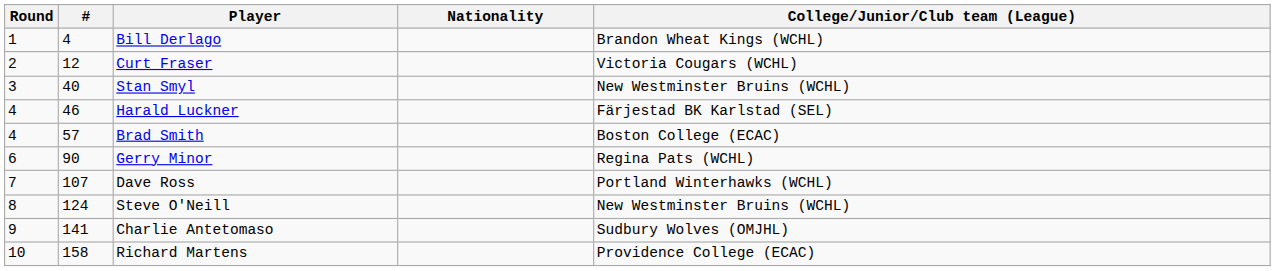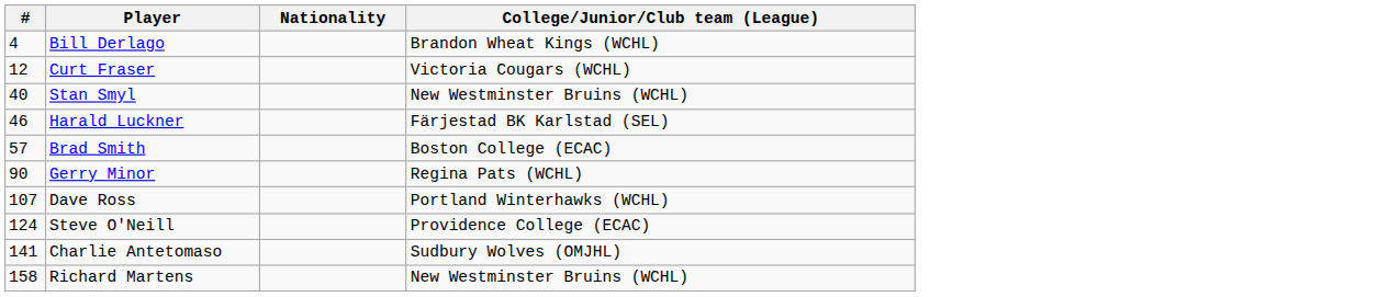 <table class="wikitable">
 <tr align="center">
-<th bgcolor="#DDDDFF" width="4.0%">Round</th>
 <th bgcolor="#DDDDFF" width="4.0%">#</th>
 <th bgcolor="#DDDDFF" width="21.0%">Player</th>
 <th bgcolor="#DDDDFF" width="14.5%">Nationality</th>
 <th bgcolor="#DDDDFF" width="50.0%">College/Junior/Club team (League)</th>
 </tr>
 <tr>
-<td>1</td>
 <td>4</td>
 <td><a href='#'>Bill Derlago</a></td>
 <td></td>
 <td>Brandon Wheat Kings (WCHL)</td>
 </tr>
 <tr>
-<td>2</td>
 <td>12</td>
 <td><a href='#'>Curt Fraser</a></td>
 <td></td>
 <td>Victoria Cougars (WCHL)</td>
 </tr>
 <tr>
-<td>3</td>
 <td>40</td>
 <td><a href='#'>Stan Smyl</a></td>
 <td></td>
 <td>New Westminster Bruins (WCHL)</td>
 </tr>
 <tr>
-<td>4</td>
 <td>46</td>
 <td><a href='#'>Harald Luckner</a></td>
 <td></td>
 <td>Färjestad BK Karlstad (SEL)</td>
 </tr>
 <tr>
-<td>4</td>
 <td>57</td>
 <td><a href='#'>Brad Smith</a></td>
 <td></td>
 <td>Boston College (ECAC)</td>
 </tr>
 <tr>
-<td>6</td>
 <td>90</td>
 <td><a href='#'>Gerry Minor</a></td>
 <td></td>
 <td>Regina Pats (WCHL)</td>
 </tr>
 <tr>
-<td>7</td>
 <td>107</td>
 <td>Dave Ross</td>
 <td></td>
 <td>Portland Winterhawks (WCHL)</td>
 </tr>
 <tr>
-<td>8</td>
 <td>124</td>
 <td>Steve O'Neill</td>
 <td></td>
-<td>New Westminster Bruins (WCHL)</td>
+<td>Providence College (ECAC)</td>
 </tr>
 <tr>
-<td>9</td>
 <td>141</td>
 <td>Charlie Antetomaso</td>
 <td></td>
 <td>Sudbury Wolves (OMJHL)</td>
 </tr>
 <tr>
-<td>10</td>
 <td>158</td>
 <td>Richard Martens</td>
 <td></td>
-<td>Providence College (ECAC)</td>
+<td>New Westminster Bruins (WCHL)</td>
 </tr>
 </table>
